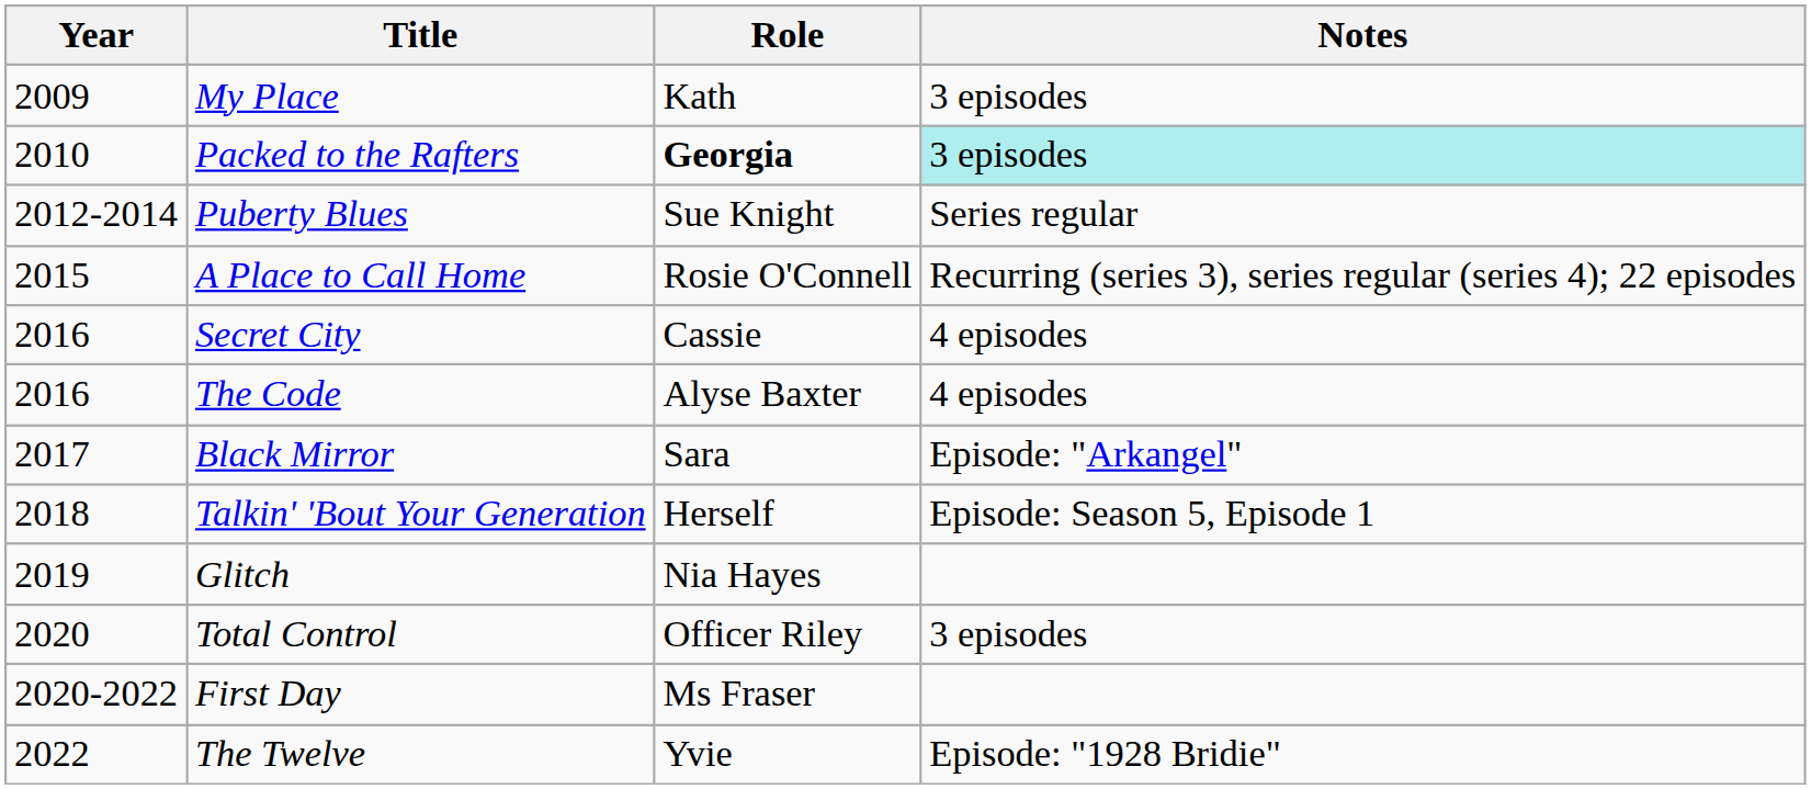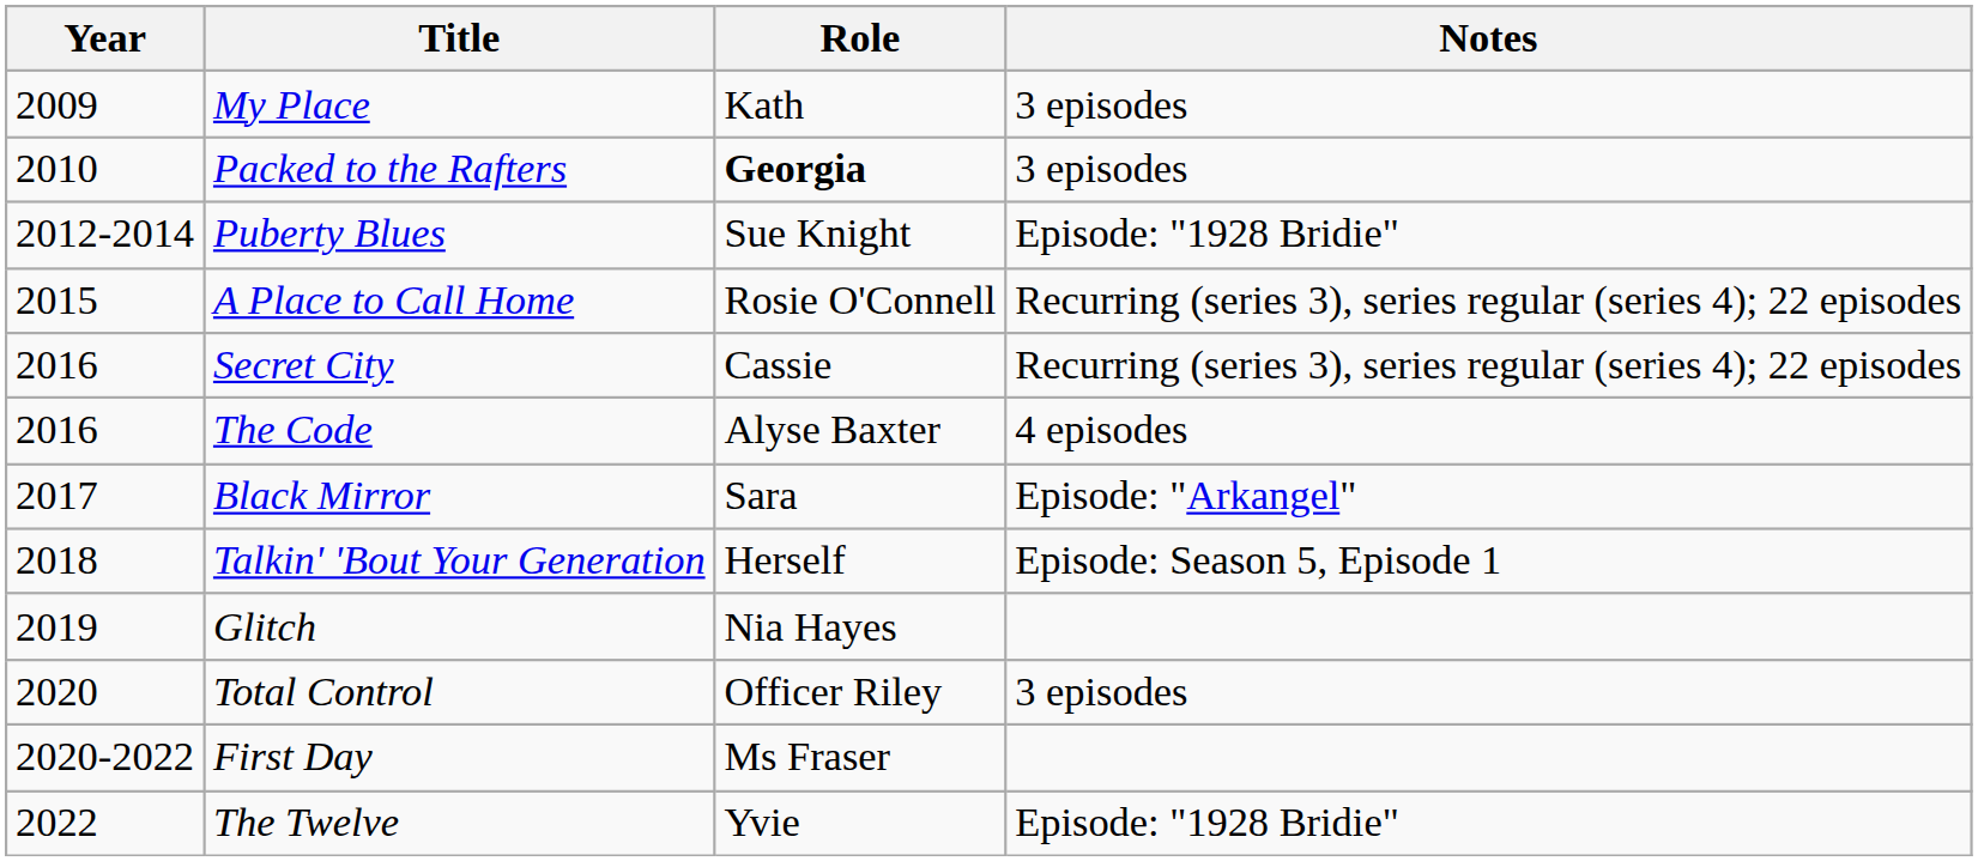 <table class="wikitable">
 <tr>
 <th>Year</th>
 <th>Title</th>
 <th>Role</th>
 <th>Notes</th>
 </tr>
 <tr>
 <td>2009</td>
 <td><em><a href='#'>My Place</a></em></td>
 <td>Kath</td>
 <td>3 episodes</td>
 </tr>
 <tr>
 <td>2010</td>
 <td><em><a href='#'>Packed to the Rafters</a></em></td>
 <td><strong>Georgia</strong></td>
-<td style="background: paleturquoise;">3 episodes</td>
+<td>3 episodes</td>
 </tr>
 <tr>
 <td>2012-2014</td>
 <td><em><a href='#'>Puberty Blues</a> </em></td>
 <td>Sue Knight</td>
-<td>Series regular</td>
+<td>Episode: "1928 Bridie"</td>
 </tr>
 <tr>
 <td>2015</td>
 <td><em><a href='#'>A Place to Call Home</a></em></td>
 <td>Rosie O'Connell</td>
 <td>Recurring (series 3), series regular (series 4); 22 episodes</td>
 </tr>
 <tr>
 <td>2016</td>
 <td><em><a href='#'>Secret City</a></em></td>
 <td>Cassie</td>
-<td>4 episodes</td>
+<td>Recurring (series 3), series regular (series 4); 22 episodes</td>
 </tr>
 <tr>
 <td>2016</td>
 <td><em><a href='#'>The Code</a></em></td>
 <td>Alyse Baxter</td>
 <td>4 episodes</td>
 </tr>
 <tr>
 <td>2017</td>
 <td><em><a href='#'>Black Mirror</a></em></td>
 <td>Sara</td>
 <td>Episode: "<a href='#'>Arkangel</a>"</td>
 </tr>
 <tr>
 <td>2018</td>
 <td><em><a href='#'>Talkin' 'Bout Your Generation</a></em></td>
 <td>Herself</td>
 <td>Episode: Season 5, Episode 1</td>
 </tr>
 <tr>
 <td>2019</td>
 <td><em>Glitch </em></td>
 <td>Nia Hayes</td>
 <td></td>
 </tr>
 <tr>
 <td>2020</td>
 <td><em>Total Control</em></td>
 <td>Officer Riley</td>
 <td>3 episodes</td>
 </tr>
 <tr>
 <td>2020-2022</td>
 <td><em>First Day</em></td>
 <td>Ms Fraser</td>
 <td></td>
 </tr>
 <tr>
 <td>2022</td>
 <td><em>The Twelve</em></td>
 <td>Yvie</td>
 <td>Episode: "1928 Bridie"</td>
 </tr>
 </table>
